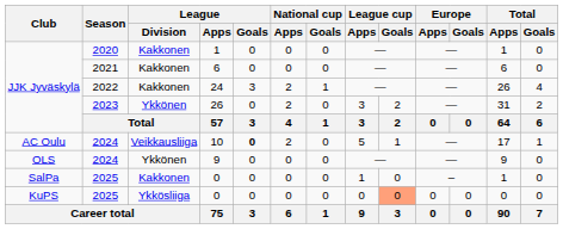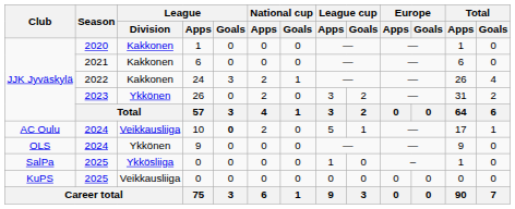 <table class="wikitable" style="text-align:center">
 <tr>
 <th rowspan="2">Club</th>
 <th rowspan="2">Season</th>
 <th colspan="3">League</th>
 <th colspan="2">National cup</th>
 <th colspan="2">League cup</th>
 <th colspan="2">Europe</th>
 <th colspan="2">Total</th>
 </tr>
 <tr>
 <th>Division</th>
 <th>Apps</th>
 <th>Goals</th>
 <th>Apps</th>
 <th>Goals</th>
 <th>Apps</th>
 <th>Goals</th>
 <th>Apps</th>
 <th>Goals</th>
 <th>Apps</th>
 <th>Goals</th>
 </tr>
 <tr>
 <td rowspan="5"><a href='#'>JJK Jyväskylä</a></td>
 <td><a href='#'>2020</a></td>
 <td><a href='#'>Kakkonen</a></td>
 <td>1</td>
 <td>0</td>
 <td>0</td>
 <td>0</td>
 <td colspan="2">—</td>
 <td colspan="2">—</td>
 <td>1</td>
 <td>0</td>
 </tr>
 <tr>
 <td>2021</td>
 <td>Kakkonen</td>
 <td>6</td>
 <td>0</td>
 <td>0</td>
 <td>0</td>
 <td colspan="2">—</td>
 <td colspan="2">—</td>
 <td>6</td>
 <td>0</td>
 </tr>
 <tr>
 <td>2022</td>
 <td>Kakkonen</td>
 <td>24</td>
 <td>3</td>
 <td>2</td>
 <td>1</td>
 <td colspan="2">—</td>
 <td colspan="2">—</td>
 <td>26</td>
 <td>4</td>
 </tr>
 <tr>
 <td><a href='#'>2023</a></td>
 <td><a href='#'>Ykkönen</a></td>
 <td>26</td>
 <td>0</td>
 <td>2</td>
 <td>0</td>
 <td>3</td>
 <td>2</td>
 <td colspan="2">—</td>
 <td>31</td>
 <td>2</td>
 </tr>
 <tr>
 <th colspan="2">Total</th>
 <th>57</th>
 <th>3</th>
 <th>4</th>
 <th>1</th>
 <th>3</th>
 <th>2</th>
 <th>0</th>
 <th>0</th>
 <th>64</th>
 <th>6</th>
 </tr>
 <tr>
 <td><a href='#'>AC Oulu</a></td>
 <td><a href='#'>2024</a></td>
 <td><a href='#'>Veikkausliiga</a></td>
 <td>10</td>
 <td><strong>0</strong></td>
 <td>2</td>
 <td>0</td>
 <td>5</td>
 <td>1</td>
 <td colspan="2">—</td>
 <td>17</td>
 <td>1</td>
 </tr>
 <tr>
 <td><a href='#'>OLS</a></td>
 <td><a href='#'>2024</a></td>
 <td>Ykkönen</td>
 <td>9</td>
 <td>0</td>
 <td>0</td>
 <td>0</td>
 <td colspan="2">—</td>
 <td colspan="2">—</td>
 <td>9</td>
 <td>0</td>
 </tr>
 <tr>
 <td><a href='#'>SalPa</a></td>
 <td><a href='#'>2025</a></td>
-<td><a href='#'>Kakkonen</a></td>
+<td><a href='#'>Ykkösliiga</a></td>
 <td>0</td>
 <td>0</td>
 <td>0</td>
 <td>0</td>
 <td>1</td>
 <td>0</td>
 <td colspan=2>–</td>
 <td>1</td>
 <td>0</td>
 </tr>
 <tr>
 <td><a href='#'>KuPS</a></td>
 <td><a href='#'>2025</a></td>
-<td><a href='#'>Ykkösliiga</a></td>
+<td>Veikkausliiga</td>
 <td>0</td>
 <td>0</td>
 <td>0</td>
 <td>0</td>
 <td>0</td>
-<td style="background: lightsalmon;">0</td>
+<td>0</td>
 <td>0</td>
 <td>0</td>
 <td>0</td>
 <td>0</td>
 </tr>
 <tr>
 <th colspan="3">Career total</th>
 <th>75</th>
 <th>3</th>
 <th>6</th>
 <th>1</th>
 <th>9</th>
 <th>3</th>
 <th>0</th>
 <th>0</th>
 <th>90</th>
 <th>7</th>
 </tr>
 </table>
